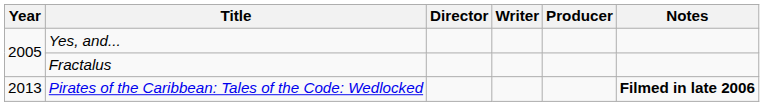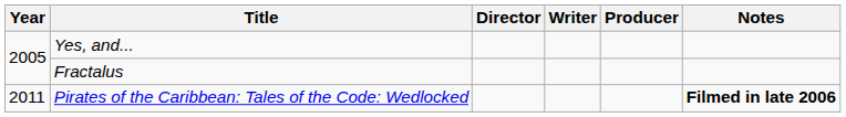 <table class="wikitable">
 <tr>
 <th>Year</th>
 <th>Title</th>
 <th>Director</th>
 <th>Writer</th>
 <th>Producer</th>
 <th>Notes</th>
 </tr>
 <tr>
 <td rowspan=2>2005</td>
 <td><em>Yes, and...</em></td>
 <td></td>
 <td></td>
 <td></td>
 <td></td>
 </tr>
 <tr>
 <td><em>Fractalus</em></td>
 <td></td>
 <td></td>
 <td></td>
 <td></td>
 </tr>
 <tr>
-<td>2013</td>
+<td>2011</td>
 <td><em><a href='#'>Pirates of the Caribbean: Tales of the Code: Wedlocked</a></em></td>
 <td></td>
 <td></td>
 <td></td>
 <td><strong>Filmed in late 2006</strong></td>
 </tr>
 </table>
